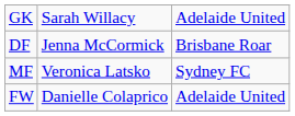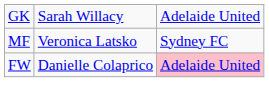 <table class="wikitable">
 <tr>
 <td><a href='#'>GK</a></td>
 <td> <a href='#'>Sarah Willacy</a></td>
 <td><a href='#'>Adelaide United</a></td>
-</tr>
-<tr>
-<td><a href='#'>DF</a></td>
-<td> <a href='#'>Jenna McCormick</a></td>
-<td><a href='#'>Brisbane Roar</a></td>
 </tr>
 <tr>
 <td><a href='#'>MF</a></td>
 <td> <a href='#'>Veronica Latsko</a></td>
 <td><a href='#'>Sydney FC</a></td>
 </tr>
 <tr>
 <td><a href='#'>FW</a></td>
 <td> <a href='#'>Danielle Colaprico</a></td>
-<td><a href='#'>Adelaide United</a></td>
+<td style="background: pink;"><a href='#'>Adelaide United</a></td>
 </tr>
 </table>
